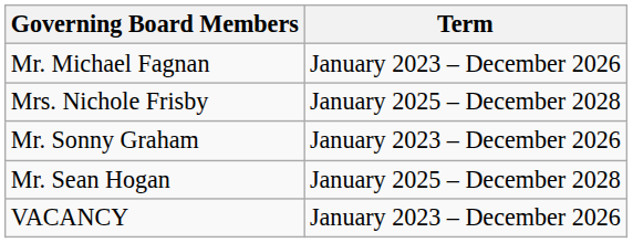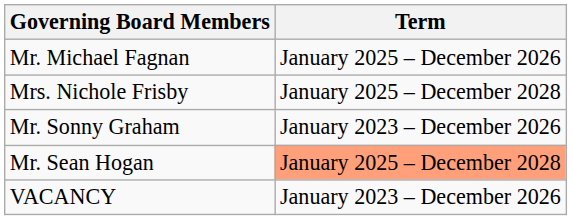 <table class="wikitable">
 <tr>
 <th>Governing Board Members</th>
 <th>Term</th>
 </tr>
 <tr>
 <td>Mr. Michael Fagnan</td>
-<td>January 2023 – December 2026</td>
+<td>January 2025 – December 2026</td>
 </tr>
 <tr>
 <td>Mrs. Nichole Frisby</td>
 <td>January 2025 – December 2028</td>
 </tr>
 <tr>
 <td>Mr. Sonny Graham</td>
 <td>January 2023 – December 2026</td>
 </tr>
 <tr>
 <td>Mr. Sean Hogan</td>
-<td>January 2025 – December 2028</td>
+<td style="background: lightsalmon;">January 2025 – December 2028</td>
 </tr>
 <tr>
 <td>VACANCY</td>
 <td>January 2023 – December 2026</td>
 </tr>
 </table>
